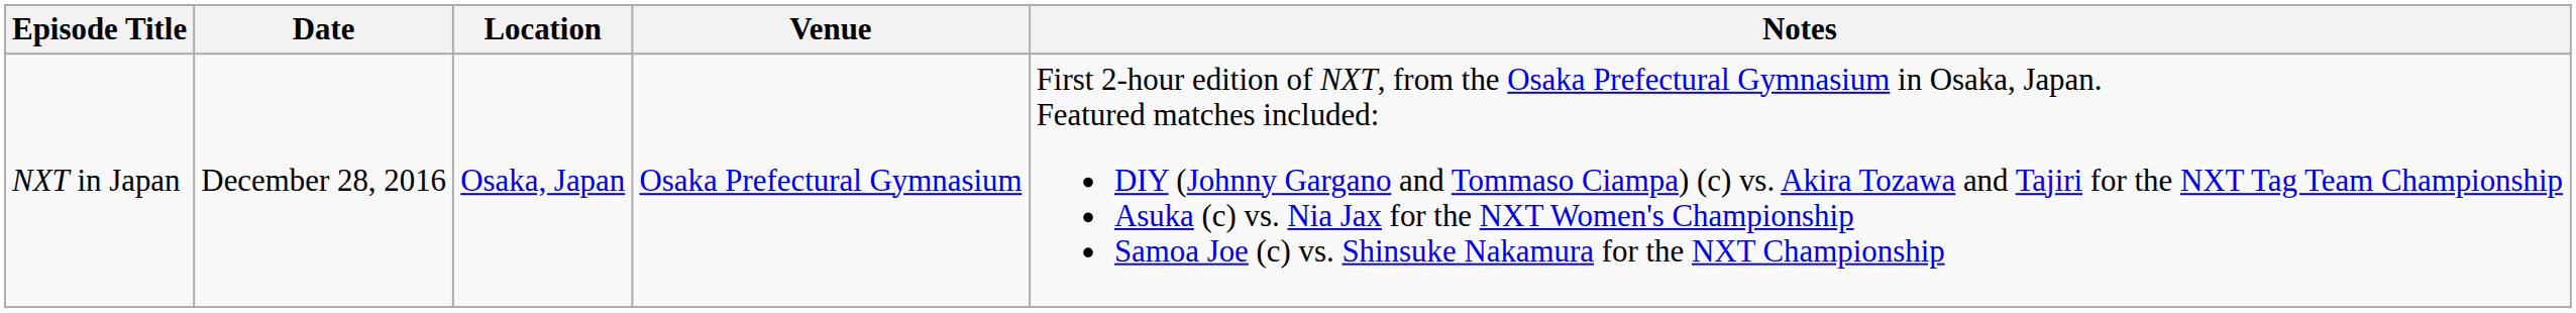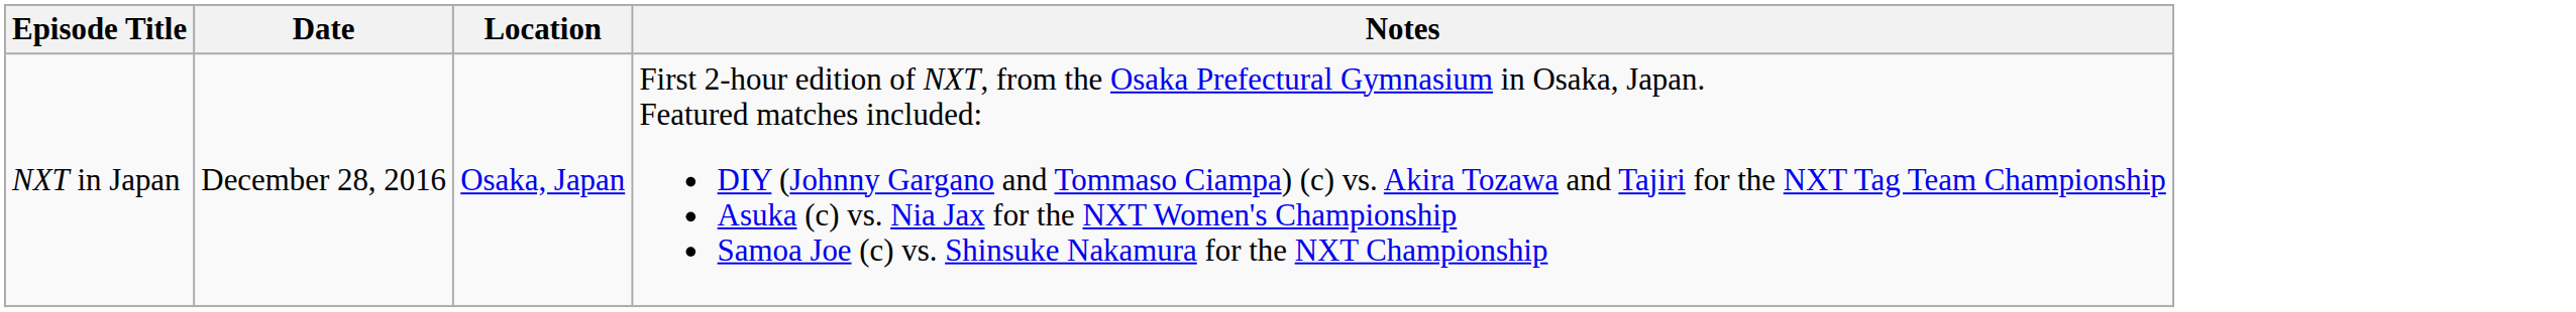 <table class="wikitable sortable" font-size="85%">
 <tr>
 <th>Episode Title</th>
 <th>Date</th>
 <th>Location</th>
-<th>Venue</th>
 <th>Notes</th>
 </tr>
 <tr>
 <td><em>NXT</em> in Japan</td>
 <td>December 28, 2016</td>
 <td><a href='#'>Osaka, Japan</a></td>
-<td><a href='#'>Osaka Prefectural Gymnasium</a></td>
 <td>First 2-hour edition of <em>NXT</em>, from the <a href='#'>Osaka Prefectural Gymnasium</a> in Osaka, Japan.<br>Featured matches included:<ul><li><a href='#'>DIY</a> (<a href='#'>Johnny Gargano</a> and <a href='#'>Tommaso Ciampa</a>) (c) vs. <a href='#'>Akira Tozawa</a> and <a href='#'>Tajiri</a> for the <a href='#'>NXT Tag Team Championship</a></li><li><a href='#'>Asuka</a> (c) vs. <a href='#'>Nia Jax</a> for the <a href='#'>NXT Women's Championship</a></li><li><a href='#'>Samoa Joe</a> (c) vs. <a href='#'>Shinsuke Nakamura</a> for the <a href='#'>NXT Championship</a></li></ul></td>
 </tr>
 </table>
